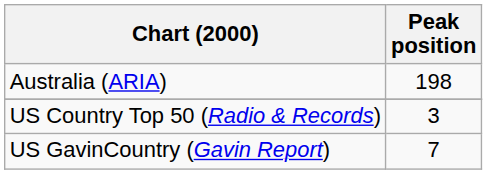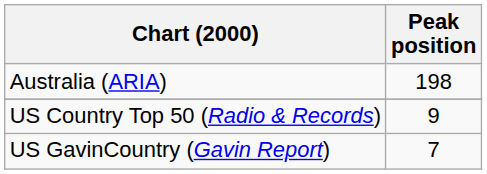 <table class="wikitable sortable">
 <tr>
 <th align="left">Chart (2000)</th>
 <th align="center">Peak<br>position</th>
 </tr>
 <tr>
 <td scope="row">Australia (<a href='#'>ARIA</a>)</td>
 <td align="center">198</td>
 </tr>
 <tr>
 </tr>
 <tr>
 </tr>
 <tr>
 </tr>
 <tr>
 </tr>
 <tr>
 <td>US Country Top 50 (<em><a href='#'>Radio & Records</a></em>)</td>
-<td align="center">3</td>
+<td align="center">9</td>
 </tr>
 <tr>
 <td>US GavinCountry (<em><a href='#'>Gavin Report</a></em>)</td>
 <td align="center">7</td>
 </tr>
 </table>
